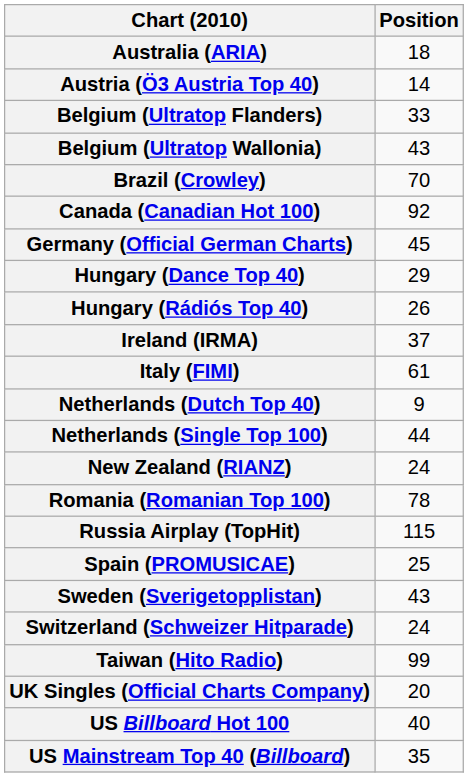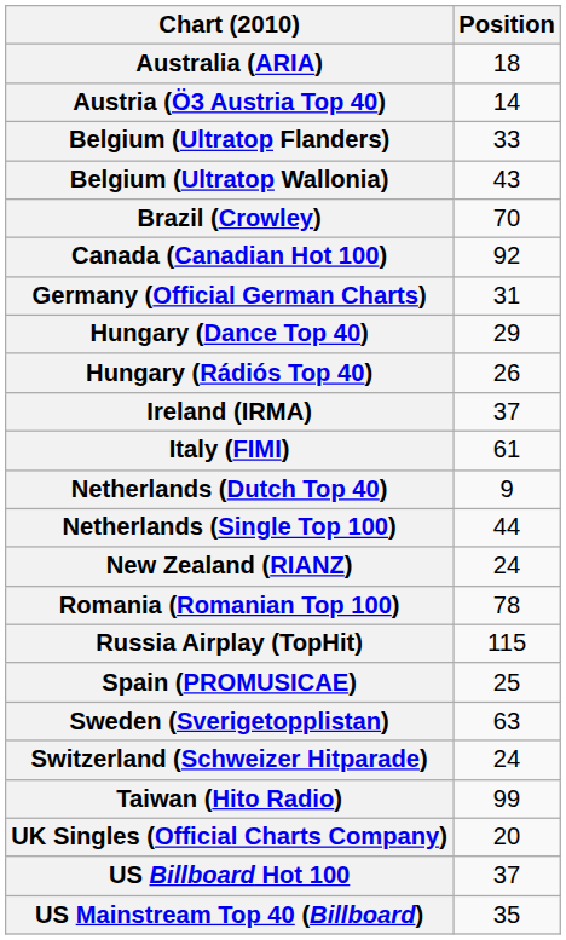 <table class="wikitable plainrowheaders sortable">
 <tr>
 <th>Chart (2010)</th>
 <th>Position</th>
 </tr>
 <tr>
 <th scope="row">Australia (<a href='#'>ARIA</a>)</th>
 <td style="text-align:center;">18</td>
 </tr>
 <tr>
 <th scope="row">Austria (<a href='#'>Ö3 Austria Top 40</a>)</th>
 <td style="text-align:center;">14</td>
 </tr>
 <tr>
 <th scope="row">Belgium (<a href='#'>Ultratop</a> Flanders)</th>
 <td style="text-align:center;">33</td>
 </tr>
 <tr>
 <th scope="row">Belgium (<a href='#'>Ultratop</a> Wallonia)</th>
 <td style="text-align:center;">43</td>
 </tr>
 <tr>
 <th scope="row">Brazil (<a href='#'>Crowley</a>)</th>
 <td style="text-align:center;">70</td>
 </tr>
 <tr>
 <th scope="row">Canada (<a href='#'>Canadian Hot 100</a>)</th>
 <td style="text-align:center;">92</td>
 </tr>
 <tr>
 <th scope="row">Germany (<a href='#'>Official German Charts</a>)</th>
-<td style="text-align:center;">45</td>
+<td style="text-align:center;">31</td>
 </tr>
 <tr>
 <th scope="row">Hungary (<a href='#'>Dance Top 40</a>)</th>
 <td style="text-align:center;">29</td>
 </tr>
 <tr>
 <th scope="row">Hungary (<a href='#'>Rádiós Top 40</a>)</th>
 <td style="text-align:center;">26</td>
 </tr>
 <tr>
 <th scope="row">Ireland (IRMA)</th>
 <td style="text-align:center;">37</td>
 </tr>
 <tr>
 <th scope="row">Italy (<a href='#'>FIMI</a>)</th>
 <td style="text-align:center;">61</td>
 </tr>
 <tr>
 <th scope="row">Netherlands (<a href='#'>Dutch Top 40</a>)</th>
 <td style="text-align:center;">9</td>
 </tr>
 <tr>
 <th scope="row">Netherlands (<a href='#'>Single Top 100</a>)</th>
 <td style="text-align:center;">44</td>
 </tr>
 <tr>
 <th scope="row">New Zealand (<a href='#'>RIANZ</a>)</th>
 <td style="text-align:center;">24</td>
 </tr>
 <tr>
 <th scope="row">Romania (<a href='#'>Romanian Top 100</a>)</th>
 <td style="text-align:center;">78</td>
 </tr>
 <tr>
 <th scope="row">Russia Airplay (TopHit)</th>
 <td style="text-align:center;">115</td>
 </tr>
 <tr>
 <th scope="row">Spain (<a href='#'>PROMUSICAE</a>)</th>
 <td style="text-align:center;">25</td>
 </tr>
 <tr>
 <th scope="row">Sweden (<a href='#'>Sverigetopplistan</a>)</th>
-<td style="text-align:center;">43</td>
+<td style="text-align:center;">63</td>
 </tr>
 <tr>
 <th scope="row">Switzerland (<a href='#'>Schweizer Hitparade</a>)</th>
 <td style="text-align:center;">24</td>
 </tr>
 <tr>
 <th scope="row">Taiwan (<a href='#'>Hito Radio</a>)</th>
 <td style="text-align:center;">99</td>
 </tr>
 <tr>
 <th scope="row">UK Singles (<a href='#'>Official Charts Company</a>)</th>
 <td style="text-align:center;">20</td>
 </tr>
 <tr>
 <th scope="row">US <a href='#'><em>Billboard</em> Hot 100</a></th>
-<td style="text-align:center;">40</td>
+<td style="text-align:center;">37</td>
 </tr>
 <tr>
 <th scope="row">US <a href='#'>Mainstream Top 40</a> (<em><a href='#'>Billboard</a></em>)</th>
 <td style="text-align:center;">35</td>
 </tr>
 </table>
